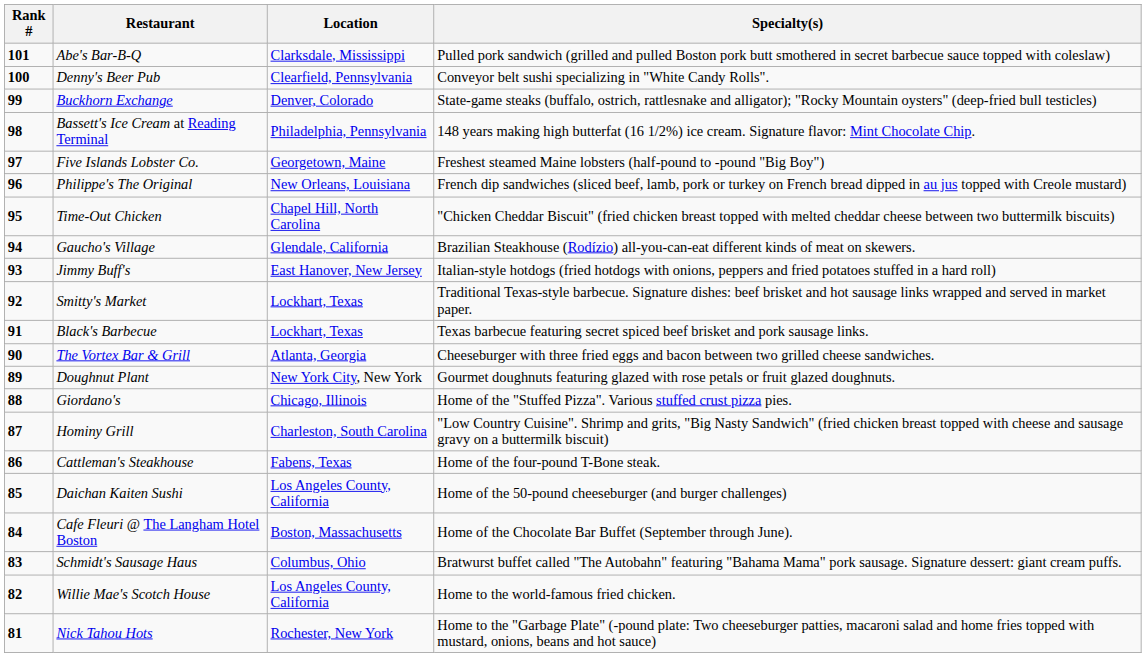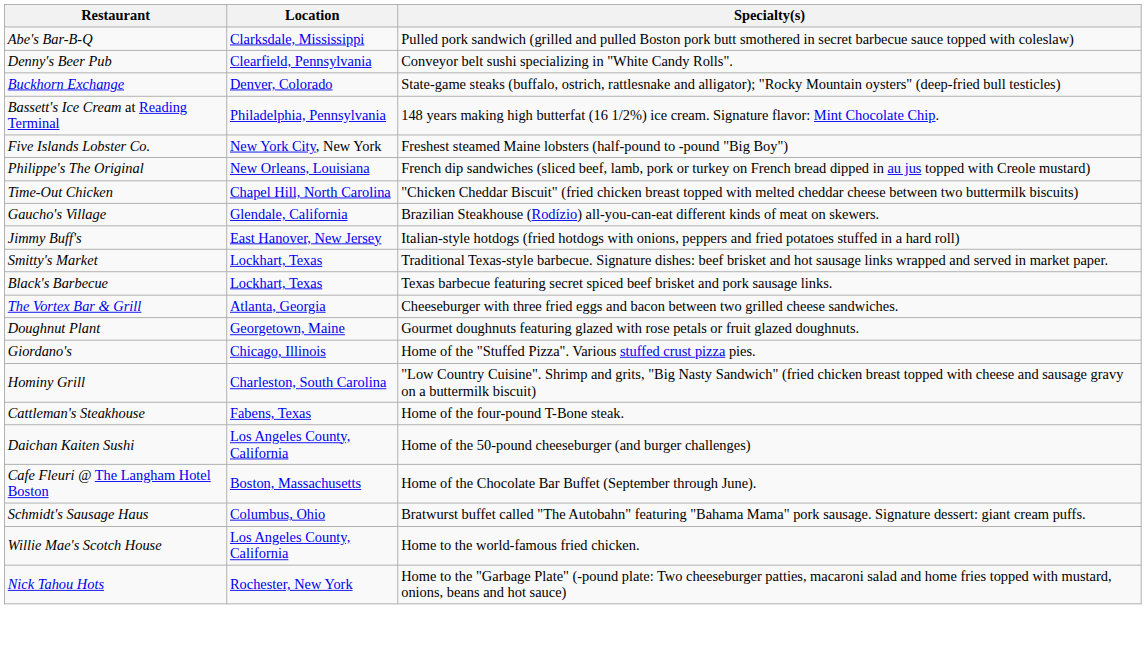 <table class="wikitable" style="width:100%;">
 <tr>
-<th>Rank #</th>
 <th>Restaurant</th>
 <th>Location</th>
 <th>Specialty(s)</th>
 </tr>
 <tr>
-<td><strong>101</strong></td>
 <td><em>Abe's Bar-B-Q</em></td>
 <td><a href='#'>Clarksdale, Mississippi</a></td>
 <td>Pulled pork sandwich (grilled and pulled Boston pork butt smothered in secret barbecue sauce topped with coleslaw)</td>
 </tr>
 <tr>
-<td><strong>100</strong></td>
 <td><em>Denny's Beer Pub</em></td>
 <td><a href='#'>Clearfield, Pennsylvania</a></td>
 <td>Conveyor belt sushi specializing in "White Candy Rolls".</td>
 </tr>
 <tr>
-<td><strong>99</strong></td>
 <td><em><a href='#'>Buckhorn Exchange</a></em></td>
 <td><a href='#'>Denver, Colorado</a></td>
 <td>State-game steaks (buffalo, ostrich, rattlesnake and alligator); "Rocky Mountain oysters" (deep-fried bull testicles)</td>
 </tr>
 <tr>
-<td><strong>98</strong></td>
 <td><em>Bassett's Ice Cream</em> at <a href='#'>Reading Terminal</a></td>
 <td><a href='#'>Philadelphia, Pennsylvania</a></td>
 <td>148 years making high butterfat (16 1/2%) ice cream. Signature flavor: <a href='#'>Mint Chocolate Chip</a>.</td>
 </tr>
 <tr>
-<td><strong>97</strong></td>
 <td><em>Five Islands Lobster Co.</em></td>
-<td><a href='#'>Georgetown, Maine</a></td>
+<td><a href='#'>New York City</a>, New York</td>
 <td>Freshest steamed Maine lobsters (half-pound to -pound "Big Boy")</td>
 </tr>
 <tr>
-<td><strong>96</strong></td>
 <td><em>Philippe's The Original</em></td>
 <td><a href='#'>New Orleans, Louisiana</a></td>
 <td>French dip sandwiches (sliced beef, lamb, pork or turkey on French bread dipped in <a href='#'>au jus</a> topped with Creole mustard)</td>
 </tr>
 <tr>
-<td><strong>95</strong></td>
 <td><em>Time-Out Chicken</em></td>
 <td><a href='#'>Chapel Hill, North Carolina</a></td>
 <td>"Chicken Cheddar Biscuit" (fried chicken breast topped with melted cheddar cheese between two buttermilk biscuits)</td>
 </tr>
 <tr>
-<td><strong>94</strong></td>
 <td><em>Gaucho's Village</em></td>
 <td><a href='#'>Glendale, California</a></td>
 <td>Brazilian Steakhouse (<a href='#'>Rodízio</a>) all-you-can-eat different kinds of meat on skewers.</td>
 </tr>
 <tr>
-<td><strong>93</strong></td>
 <td><em>Jimmy Buff's</em></td>
 <td><a href='#'>East Hanover, New Jersey</a></td>
 <td>Italian-style hotdogs (fried hotdogs with onions, peppers and fried potatoes stuffed in a hard roll)</td>
 </tr>
 <tr>
-<td><strong>92</strong></td>
 <td><em>Smitty's Market</em></td>
 <td><a href='#'>Lockhart, Texas</a></td>
 <td>Traditional Texas-style barbecue. Signature dishes: beef brisket and hot sausage links wrapped and served in market paper.</td>
 </tr>
 <tr>
-<td><strong>91</strong></td>
 <td><em>Black's Barbecue</em></td>
 <td><a href='#'>Lockhart, Texas</a></td>
 <td>Texas barbecue featuring secret spiced beef brisket and pork sausage links.</td>
 </tr>
 <tr>
-<td><strong>90</strong></td>
 <td><em><a href='#'>The Vortex Bar & Grill</a></em></td>
 <td><a href='#'>Atlanta, Georgia</a></td>
 <td>Cheeseburger with three fried eggs and bacon between two grilled cheese sandwiches.</td>
 </tr>
 <tr>
-<td><strong>89</strong></td>
 <td><em>Doughnut Plant</em></td>
-<td><a href='#'>New York City</a>, New York</td>
+<td><a href='#'>Georgetown, Maine</a></td>
 <td>Gourmet doughnuts featuring glazed with rose petals or fruit glazed doughnuts.</td>
 </tr>
 <tr>
-<td><strong>88</strong></td>
 <td><em>Giordano's</em></td>
 <td><a href='#'>Chicago, Illinois</a></td>
 <td>Home of the "Stuffed Pizza". Various <a href='#'>stuffed crust pizza</a> pies.</td>
 </tr>
 <tr>
-<td><strong>87</strong></td>
 <td><em>Hominy Grill</em></td>
 <td><a href='#'>Charleston, South Carolina</a></td>
 <td>"Low Country Cuisine". Shrimp and grits, "Big Nasty Sandwich" (fried chicken breast topped with cheese and sausage gravy on a buttermilk biscuit)</td>
 </tr>
 <tr>
-<td><strong>86</strong></td>
 <td><em>Cattleman's Steakhouse</em></td>
 <td><a href='#'>Fabens, Texas</a></td>
 <td>Home of the four-pound T-Bone steak.</td>
 </tr>
 <tr>
-<td><strong>85</strong></td>
 <td><em>Daichan Kaiten Sushi</em></td>
 <td><a href='#'>Los Angeles County, California</a></td>
 <td>Home of the 50-pound cheeseburger (and burger challenges)</td>
 </tr>
 <tr>
-<td><strong>84</strong></td>
 <td><em>Cafe Fleuri</em> @ <a href='#'>The Langham Hotel Boston</a></td>
 <td><a href='#'>Boston, Massachusetts</a></td>
 <td>Home of the Chocolate Bar Buffet (September through June).</td>
 </tr>
 <tr>
-<td><strong>83</strong></td>
 <td><em>Schmidt's Sausage Haus</em></td>
 <td><a href='#'>Columbus, Ohio</a></td>
 <td>Bratwurst buffet called "The Autobahn" featuring "Bahama Mama" pork sausage. Signature dessert: giant cream puffs.</td>
 </tr>
 <tr>
-<td><strong>82</strong></td>
 <td><em>Willie Mae's Scotch House</em></td>
 <td><a href='#'>Los Angeles County, California</a></td>
 <td>Home to the world-famous fried chicken.</td>
 </tr>
 <tr>
-<td><strong>81</strong></td>
 <td><em><a href='#'>Nick Tahou Hots</a></em></td>
 <td><a href='#'>Rochester, New York</a></td>
 <td>Home to the "Garbage Plate" (-pound plate: Two cheeseburger patties, macaroni salad and home fries topped with mustard, onions, beans and hot sauce)</td>
 </tr>
 </table>
